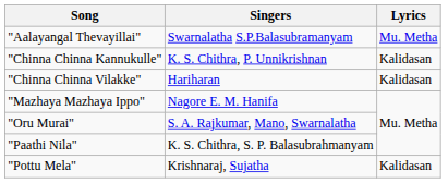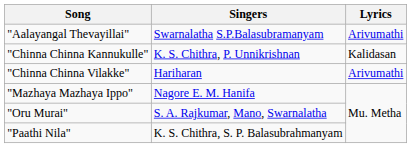 <table class="wikitable" style="font-size:95%;">
 <tr>
 <th>Song</th>
 <th>Singers</th>
 <th>Lyrics</th>
 </tr>
 <tr>
 <td>"Aalayangal Thevayillai"</td>
 <td><a href='#'>Swarnalatha</a> <a href='#'>S.P.Balasubramanyam</a></td>
-<td><a href='#'>Mu. Metha</a></td>
+<td><a href='#'>Arivumathi</a></td>
 </tr>
 <tr>
 <td>"Chinna Chinna Kannukulle"</td>
 <td><a href='#'>K. S. Chithra</a>, <a href='#'>P. Unnikrishnan</a></td>
 <td>Kalidasan</td>
 </tr>
 <tr>
 <td>"Chinna Chinna Vilakke"</td>
 <td><a href='#'>Hariharan</a></td>
-<td>Kalidasan</td>
+<td><a href='#'>Arivumathi</a></td>
 </tr>
 <tr>
 <td>"Mazhaya Mazhaya Ippo"</td>
 <td><a href='#'>Nagore E. M. Hanifa</a></td>
 <td rowspan=3>Mu. Metha</td>
 </tr>
 <tr>
 <td>"Oru Murai"</td>
 <td><a href='#'>S. A. Rajkumar</a>, <a href='#'>Mano</a>, <a href='#'>Swarnalatha</a></td>
 </tr>
 <tr>
 <td>"Paathi Nila"</td>
 <td>K. S. Chithra, S. P. Balasubrahmanyam</td>
 </tr>
-<tr>
-<td>"Pottu Mela"</td>
-<td>Krishnaraj, <a href='#'>Sujatha</a></td>
-<td>Kalidasan</td>
-</tr>
 </table>
